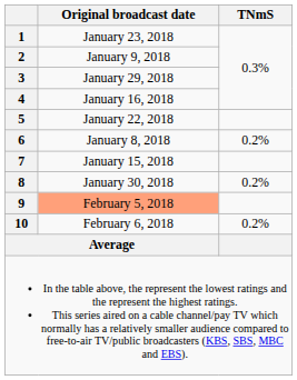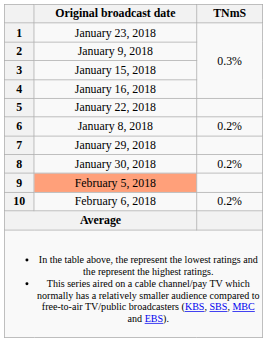 <table class="wikitable" style="text-align:center; width:350px">
 <tr>
 <th></th>
 <th>Original broadcast date</th>
 <th>TNmS</th>
 </tr>
 <tr>
 <th>1</th>
 <td>January 23, 2018</td>
 <td rowspan="4">0.3%</td>
 </tr>
 <tr>
 <th>2</th>
 <td>January 9, 2018</td>
 </tr>
 <tr>
 <th>3</th>
-<td>January 29, 2018</td>
+<td>January 15, 2018</td>
 </tr>
 <tr>
 <th>4</th>
 <td>January 16, 2018</td>
 </tr>
 <tr>
 <th>5</th>
 <td>January 22, 2018</td>
 <td></td>
 </tr>
 <tr>
 <th>6</th>
 <td>January 8, 2018</td>
 <td>0.2%</td>
 </tr>
 <tr>
 <th>7</th>
-<td>January 15, 2018</td>
+<td>January 29, 2018</td>
 <td></td>
 </tr>
 <tr>
 <th>8</th>
 <td>January 30, 2018</td>
 <td>0.2%</td>
 </tr>
 <tr>
 <th>9</th>
 <td style="background: lightsalmon;">February 5, 2018</td>
 <td></td>
 </tr>
 <tr>
 <th>10</th>
 <td>February 6, 2018</td>
 <td>0.2%</td>
 </tr>
 <tr>
 <th colspan=2>Average</th>
 <th></th>
 </tr>
 <tr>
 <td colspan="4" style="font-size:85%"><br><ul><li>In the table above, the <strong></strong> represent the lowest ratings and the <strong></strong> represent the highest ratings.</li><li>This series aired on a cable channel/pay TV which normally has a relatively smaller audience compared to free-to-air TV/public broadcasters (<a href='#'>KBS</a>, <a href='#'>SBS</a>, <a href='#'>MBC</a> and <a href='#'>EBS</a>).</li></ul></td>
 </tr>
 </table>
